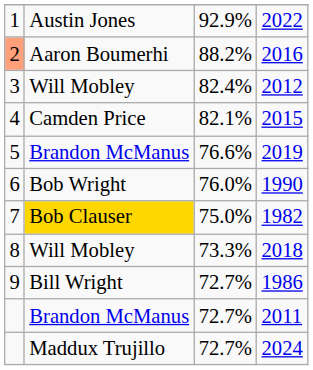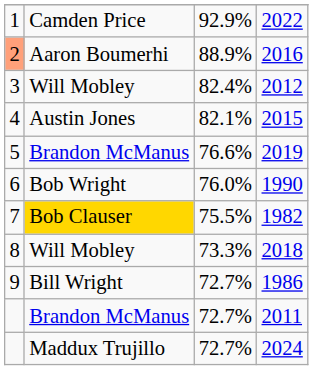 <table class="wikitable">
 <tr>
 </tr>
 <tr>
 <td>1</td>
-<td>Austin Jones</td>
+<td>Camden Price</td>
 <td><abbr>92.9%</abbr></td>
 <td><a href='#'>2022</a></td>
 </tr>
 <tr>
 <td style="background: lightsalmon;">2</td>
 <td>Aaron Boumerhi</td>
-<td><abbr>88.2%</abbr></td>
+<td><abbr>88.9%</abbr></td>
 <td><a href='#'>2016</a></td>
 </tr>
 <tr>
 <td>3</td>
 <td>Will Mobley</td>
 <td><abbr>82.4%</abbr></td>
 <td><a href='#'>2012</a></td>
 </tr>
 <tr>
 <td>4</td>
-<td>Camden Price</td>
+<td>Austin Jones</td>
 <td><abbr>82.1%</abbr></td>
 <td><a href='#'>2015</a></td>
 </tr>
 <tr>
 <td>5</td>
 <td><a href='#'>Brandon McManus</a></td>
 <td><abbr>76.6%</abbr></td>
 <td><a href='#'>2019</a></td>
 </tr>
 <tr>
 <td>6</td>
 <td>Bob Wright</td>
 <td><abbr>76.0%</abbr></td>
 <td><a href='#'>1990</a></td>
 </tr>
 <tr>
 <td>7</td>
 <td style="background: gold;">Bob Clauser</td>
-<td><abbr>75.0%</abbr></td>
+<td><abbr>75.5%</abbr></td>
 <td><a href='#'>1982</a></td>
 </tr>
 <tr>
 <td>8</td>
 <td>Will Mobley</td>
 <td><abbr>73.3%</abbr></td>
 <td><a href='#'>2018</a></td>
 </tr>
 <tr>
 <td>9</td>
 <td>Bill Wright</td>
 <td><abbr>72.7%</abbr></td>
 <td><a href='#'>1986</a></td>
 </tr>
 <tr>
 <td></td>
 <td><a href='#'>Brandon McManus</a></td>
 <td><abbr>72.7%</abbr></td>
 <td><a href='#'>2011</a></td>
 </tr>
 <tr>
 <td></td>
 <td>Maddux Trujillo</td>
 <td><abbr>72.7%</abbr></td>
 <td><a href='#'>2024</a></td>
 </tr>
 </table>
